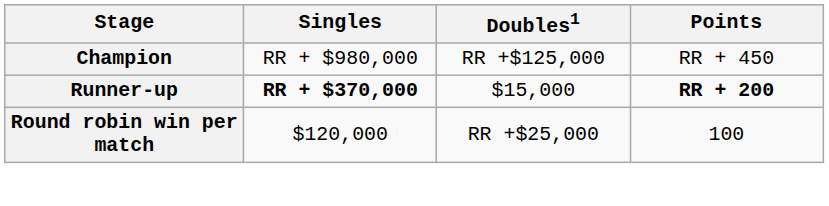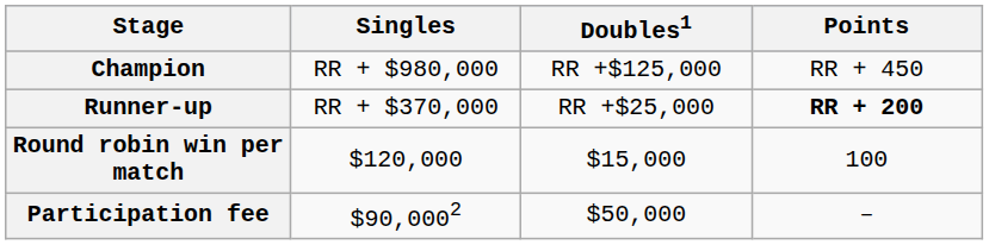 <table class=wikitable style=text-align:center>
 <tr bgcolor=#d1e4fd>
 <th width=150>Stage</th>
 <th width=120>Singles</th>
 <th width=120>Doubles<sup>1</sup></th>
 <th width=120>Points</th>
 </tr>
 <tr>
 <th>Champion</th>
 <td>RR + $980,000</td>
 <td>RR +$125,000</td>
 <td>RR + 450</td>
 </tr>
 <tr>
 <th>Runner-up</th>
-<td><strong>RR + $370,000</strong></td>
-<td>$15,000</td>
+<td>RR + $370,000</td>
+<td>RR +$25,000</td>
 <td><strong>RR + 200</strong></td>
 </tr>
 <tr>
 <th>Round robin win per match</th>
 <td>$120,000</td>
-<td>RR +$25,000</td>
+<td>$15,000</td>
 <td>100</td>
 </tr>
+<tr>
+<th>Participation fee</th>
+<td>$90,000<sup>2</sup></td>
+<td>$50,000</td>
+<td>–</td>
+</tr>
 </table>
